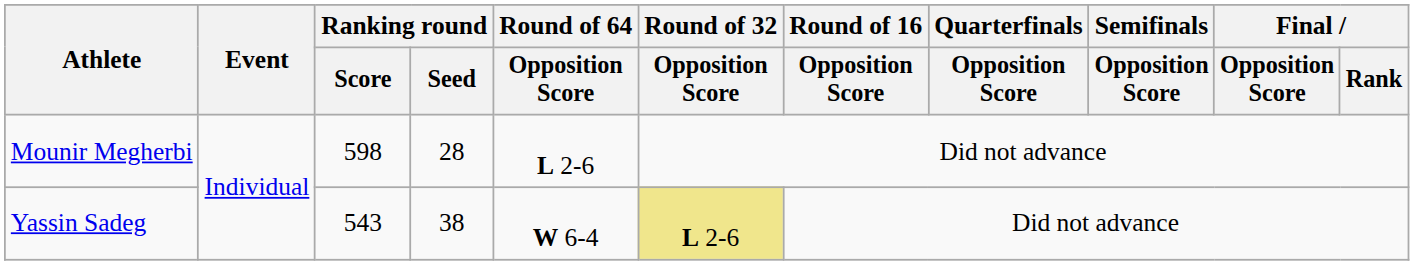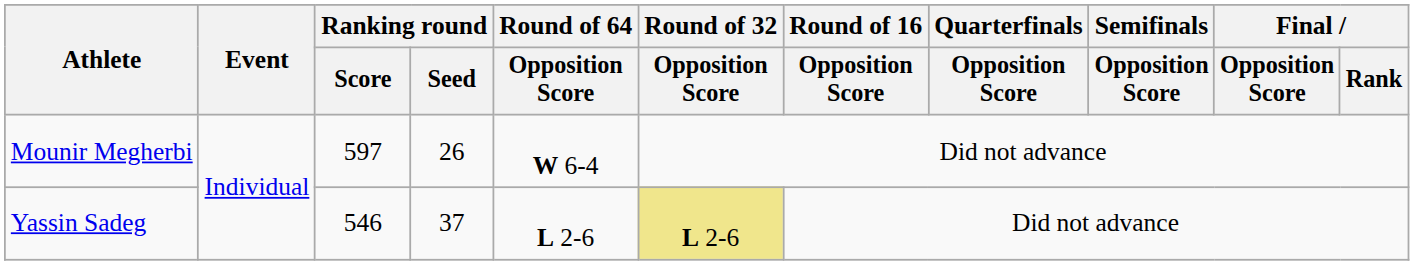 <table class="wikitable" style="font-size:90%">
 <tr>
 <th rowspan=2>Athlete</th>
 <th rowspan=2>Event</th>
 <th colspan=2>Ranking round</th>
 <th>Round of 64</th>
 <th>Round of 32</th>
 <th>Round of 16</th>
 <th>Quarterfinals</th>
 <th>Semifinals</th>
 <th colspan=2>Final / </th>
 </tr>
 <tr style="font-size:95%">
 <th>Score</th>
 <th>Seed</th>
 <th>Opposition<br>Score</th>
 <th>Opposition<br>Score</th>
 <th>Opposition<br>Score</th>
 <th>Opposition<br>Score</th>
 <th>Opposition<br>Score</th>
 <th>Opposition<br>Score</th>
 <th>Rank</th>
 </tr>
 <tr align=center>
 <td align=left><a href='#'>Mounir Megherbi</a></td>
 <td align=left rowspan=2><a href='#'>Individual</a></td>
-<td>598</td>
-<td>28</td>
-<td><br><strong>L</strong> 2-6</td>
+<td>597</td>
+<td>26</td>
+<td><br><strong>W</strong> 6-4</td>
 <td colspan=6>Did not advance</td>
 </tr>
 <tr align=center>
 <td align=left><a href='#'>Yassin Sadeg</a></td>
-<td>543</td>
-<td>38</td>
-<td><br><strong>W</strong> 6-4</td>
+<td>546</td>
+<td>37</td>
+<td><br><strong>L</strong> 2-6</td>
 <td style="background: khaki;"><br><strong>L</strong> 2-6</td>
 <td colspan=5>Did not advance</td>
 </tr>
 </table>
